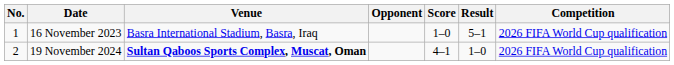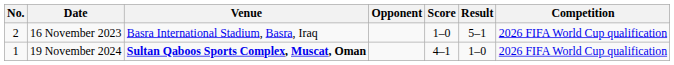 <table class="wikitable sortable">
 <tr>
 <th scope="col">No.</th>
 <th scope="col">Date</th>
 <th scope="col">Venue</th>
 <th scope="col">Opponent</th>
 <th scope="col">Score</th>
 <th scope="col">Result</th>
 <th scope="col">Competition</th>
 </tr>
 <tr>
-<td align="center">1</td>
+<td align="center">2</td>
 <td>16 November 2023</td>
 <td><a href='#'>Basra International Stadium</a>, <a href='#'>Basra</a>, Iraq</td>
 <td></td>
 <td align="center">1–0</td>
 <td align="center">5–1</td>
 <td><a href='#'>2026 FIFA World Cup qualification</a></td>
 </tr>
 <tr>
-<td align="center">2</td>
+<td align="center">1</td>
 <td>19 November 2024</td>
 <td><strong><a href='#'>Sultan Qaboos Sports Complex</a>, <a href='#'>Muscat</a>, Oman</strong></td>
 <td></td>
 <td align="center">4–1</td>
 <td align="center">1–0</td>
 <td><a href='#'>2026 FIFA World Cup qualification</a></td>
 </tr>
 </table>
